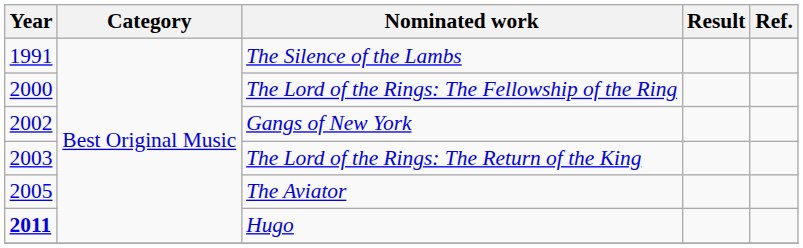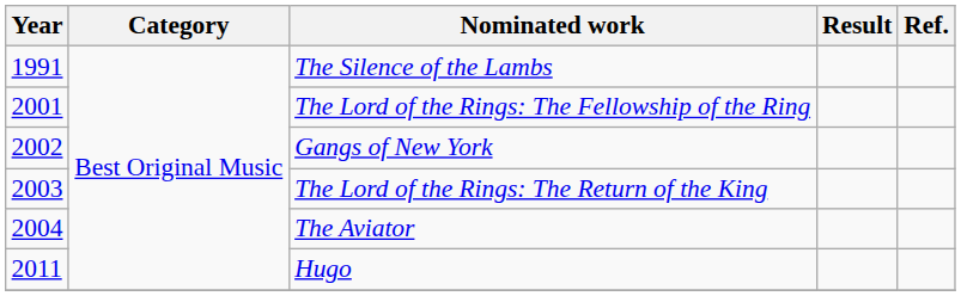 <table class="wikitable">
 <tr>
 <th>Year</th>
 <th>Category</th>
 <th>Nominated work</th>
 <th>Result</th>
 <th>Ref.</th>
 </tr>
 <tr>
 <td><a href='#'>1991</a></td>
 <td rowspan="6"><a href='#'>Best Original Music</a></td>
 <td><em><a href='#'>The Silence of the Lambs</a></em></td>
 <td></td>
 <td align="center"></td>
 </tr>
 <tr>
-<td><a href='#'>2000</a></td>
+<td><a href='#'>2001</a></td>
 <td><em><a href='#'>The Lord of the Rings: The Fellowship of the Ring</a></em></td>
 <td></td>
 <td align="center"></td>
 </tr>
 <tr>
 <td><a href='#'>2002</a></td>
 <td><em><a href='#'>Gangs of New York</a></em></td>
 <td></td>
 <td align="center"></td>
 </tr>
 <tr>
 <td><a href='#'>2003</a></td>
 <td><em><a href='#'>The Lord of the Rings: The Return of the King</a></em></td>
 <td></td>
 <td align="center"></td>
 </tr>
 <tr>
-<td><a href='#'>2005</a></td>
+<td><a href='#'>2004</a></td>
 <td><em><a href='#'>The Aviator</a></em></td>
 <td></td>
 <td align="center"></td>
 </tr>
 <tr>
-<td><strong><a href='#'>2011</a></strong></td>
+<td><a href='#'>2011</a></td>
 <td><em><a href='#'>Hugo</a></em></td>
 <td></td>
 <td align="center"></td>
 </tr>
 <tr>
 </tr>
 </table>
